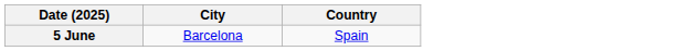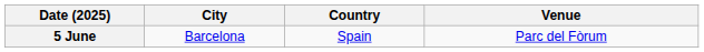 <table class="wikitable plainrowheaders" style="text-align:center;">
 <tr>
 <th scope="col" style="width:10em;">Date (2025)</th>
 <th scope="col" style="width:10em;">City</th>
 <th scope="col" style="width:10em;">Country</th>
+<th scope="col" style="width:20em;">Venue</th>
 </tr>
 <tr>
 <th scope="row" style="text-align:center;">5 June</th>
 <td><a href='#'>Barcelona</a></td>
 <td><a href='#'>Spain</a></td>
+<td><a href='#'>Parc del Fòrum</a></td>
 </tr>
 </table>
